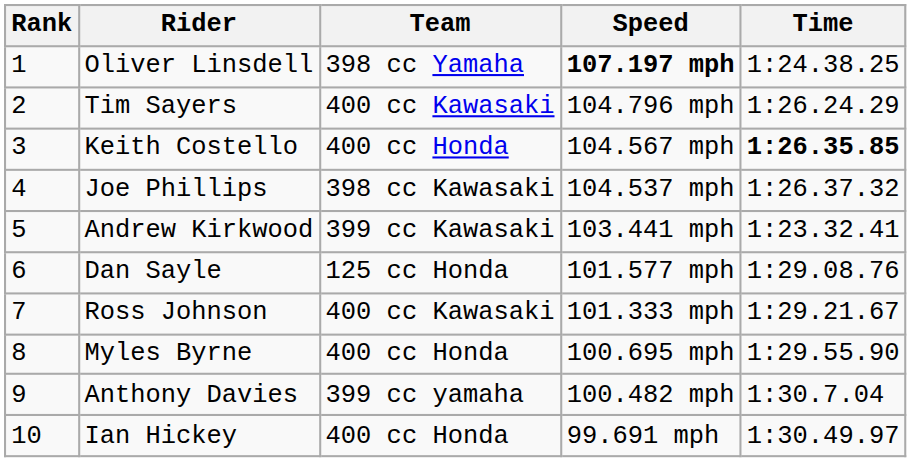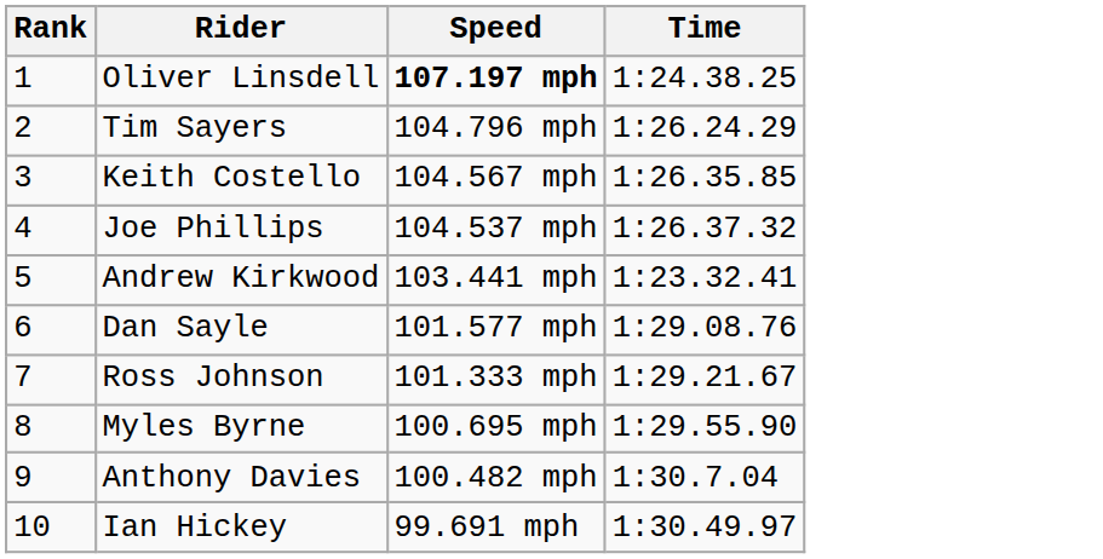 <table class="wikitable" style="font-size: 95%;">
 <tr style="background:#efefef;">
 <th>Rank</th>
 <th>Rider</th>
-<th>Team</th>
 <th>Speed</th>
 <th>Time</th>
 </tr>
 <tr>
 <td>1</td>
 <td> Oliver Linsdell</td>
-<td>398 cc <a href='#'>Yamaha</a></td>
 <td><strong>107.197 mph</strong></td>
 <td>1:24.38.25</td>
 </tr>
 <tr>
 <td>2</td>
 <td> Tim Sayers</td>
-<td>400 cc <a href='#'>Kawasaki</a></td>
 <td>104.796 mph</td>
 <td>1:26.24.29</td>
 </tr>
 <tr>
 <td>3</td>
 <td> Keith Costello</td>
-<td>400 cc <a href='#'>Honda</a></td>
 <td>104.567 mph</td>
-<td><strong>1:26.35.85</strong></td>
+<td>1:26.35.85</td>
 </tr>
 <tr>
 <td>4</td>
 <td> Joe Phillips</td>
-<td>398 cc Kawasaki</td>
 <td>104.537 mph</td>
 <td>1:26.37.32</td>
 </tr>
 <tr>
 <td>5</td>
 <td>  Andrew Kirkwood</td>
-<td>399 cc Kawasaki</td>
 <td>103.441 mph</td>
 <td>1:23.32.41</td>
 </tr>
 <tr>
 <td>6</td>
 <td> Dan Sayle</td>
-<td>125 cc Honda</td>
 <td>101.577 mph</td>
 <td>1:29.08.76</td>
 </tr>
 <tr>
 <td>7</td>
 <td> Ross Johnson</td>
-<td>400 cc Kawasaki</td>
 <td>101.333 mph</td>
 <td>1:29.21.67</td>
 </tr>
 <tr>
 <td>8</td>
 <td> Myles Byrne</td>
-<td>400 cc Honda</td>
 <td>100.695 mph</td>
 <td>1:29.55.90</td>
 </tr>
 <tr>
 <td>9</td>
 <td> Anthony Davies</td>
-<td>399 cc  yamaha</td>
 <td>100.482 mph</td>
 <td>1:30.7.04</td>
 </tr>
 <tr>
 <td>10</td>
 <td> Ian Hickey</td>
-<td>400 cc Honda</td>
 <td>99.691 mph</td>
 <td>1:30.49.97</td>
 </tr>
 </table>
